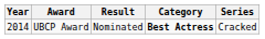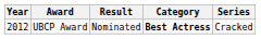 <table class="wikitable">
 <tr>
 <th>Year</th>
 <th>Award</th>
 <th>Result</th>
 <th>Category</th>
 <th>Series</th>
 </tr>
 <tr>
-<td>2014</td>
+<td>2012</td>
 <td>UBCP Award</td>
 <td>Nominated</td>
 <td><strong>Best Actress</strong></td>
 <td>Cracked</td>
 </tr>
 </table>
